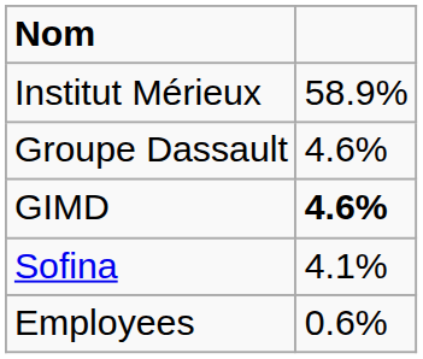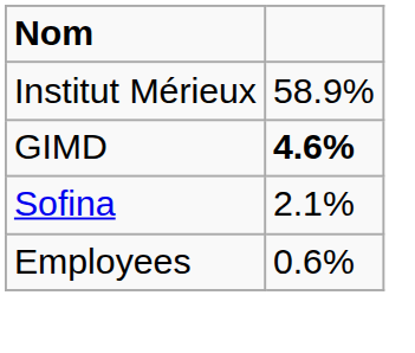 <table class="wikitable">
 <tr>
 <td><strong>Nom</strong></td>
 <td></td>
 </tr>
 <tr>
 <td>Institut Mérieux</td>
 <td>58.9%</td>
 </tr>
 <tr>
-<td>Groupe Dassault</td>
-<td>4.6%</td>
-</tr>
-<tr>
 <td>GIMD</td>
 <td><strong>4.6%</strong></td>
 </tr>
 <tr>
 <td><a href='#'>Sofina</a></td>
-<td>4.1%</td>
+<td>2.1%</td>
 </tr>
 <tr>
 <td>Employees</td>
 <td>0.6%</td>
 </tr>
 </table>
